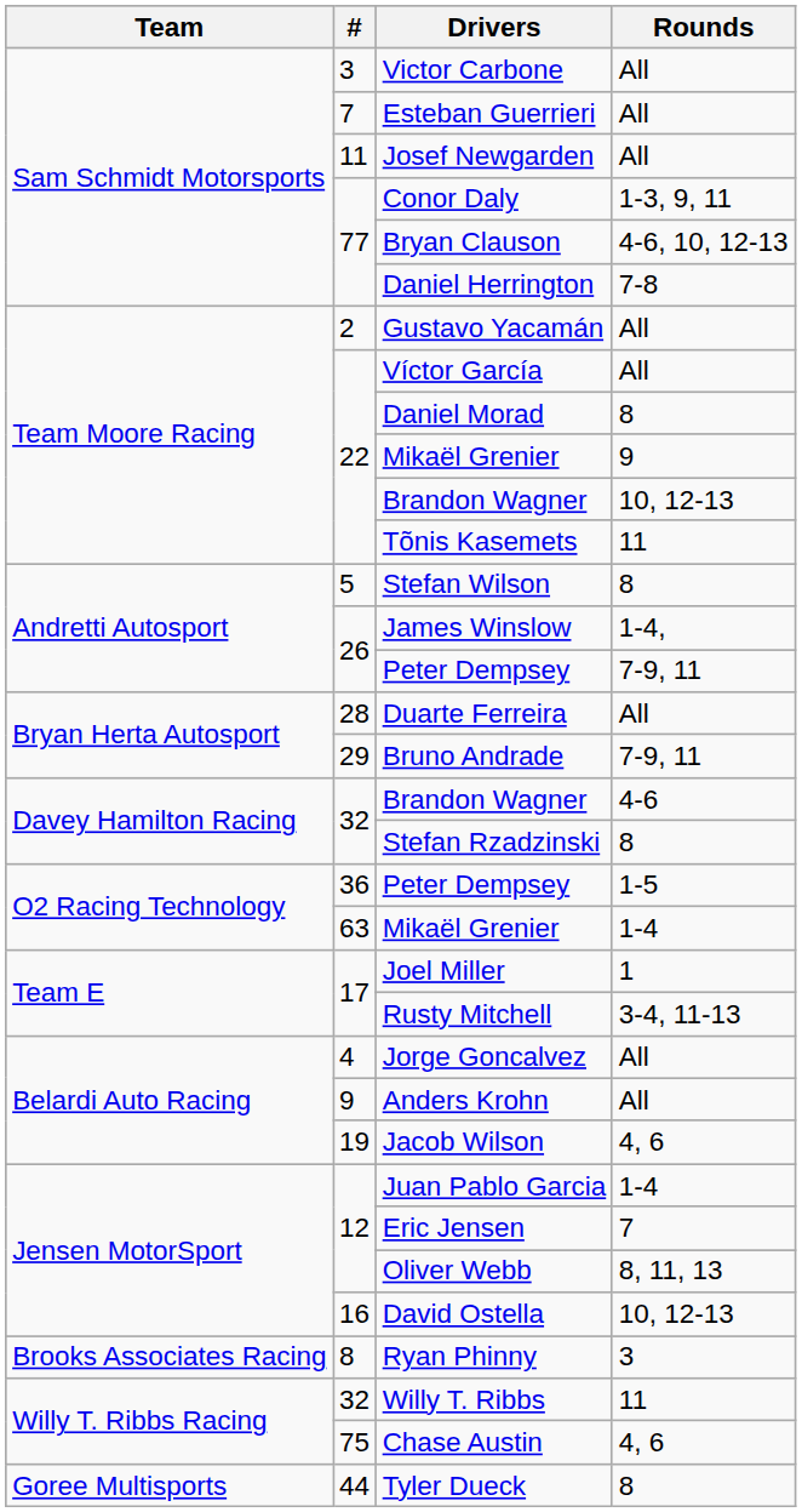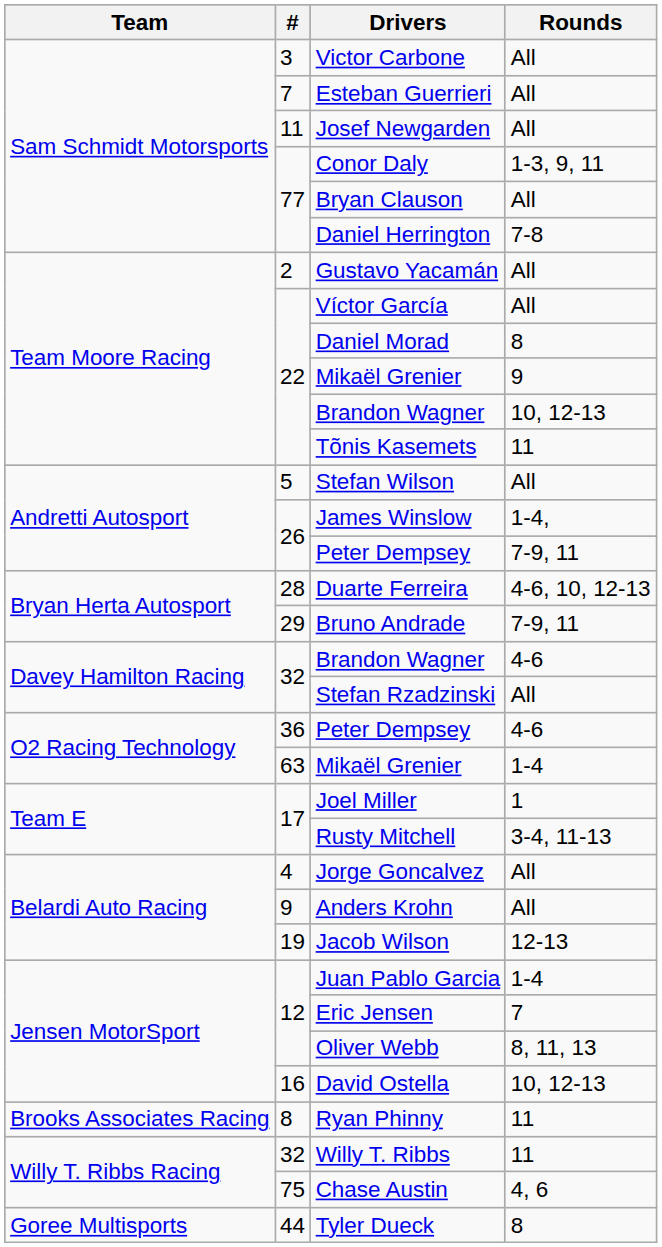 <table class="wikitable" style="font-size:85%">
 <tr>
 <th>Team</th>
 <th>#</th>
 <th>Drivers</th>
 <th>Rounds</th>
 </tr>
 <tr>
 <td rowspan=6> <a href='#'>Sam Schmidt Motorsports</a></td>
 <td>3</td>
 <td nowrap> <a href='#'>Victor Carbone</a></td>
 <td>All</td>
 </tr>
 <tr>
 <td>7</td>
 <td nowrap> <a href='#'>Esteban Guerrieri</a></td>
 <td>All</td>
 </tr>
 <tr>
 <td>11</td>
 <td nowrap> <a href='#'>Josef Newgarden</a></td>
 <td>All</td>
 </tr>
 <tr>
 <td rowspan=3>77</td>
 <td nowrap> <a href='#'>Conor Daly</a></td>
 <td>1-3, 9, 11</td>
 </tr>
 <tr>
 <td nowrap> <a href='#'>Bryan Clauson</a></td>
-<td>4-6, 10, 12-13</td>
+<td>All</td>
 </tr>
 <tr>
 <td nowrap> <a href='#'>Daniel Herrington</a></td>
 <td>7-8</td>
 </tr>
 <tr>
 <td rowspan=6> <a href='#'>Team Moore Racing</a></td>
 <td>2</td>
 <td nowrap> <a href='#'>Gustavo Yacamán</a></td>
 <td>All</td>
 </tr>
 <tr>
 <td rowspan=5>22</td>
 <td nowrap> <a href='#'>Víctor García</a></td>
 <td>All</td>
 </tr>
 <tr>
 <td nowrap> <a href='#'>Daniel Morad</a></td>
 <td>8</td>
 </tr>
 <tr>
 <td nowrap> <a href='#'>Mikaël Grenier</a></td>
 <td>9</td>
 </tr>
 <tr>
 <td nowrap> <a href='#'>Brandon Wagner</a></td>
 <td>10, 12-13</td>
 </tr>
 <tr>
 <td nowrap> <a href='#'>Tõnis Kasemets</a></td>
 <td>11</td>
 </tr>
 <tr>
 <td rowspan=3> <a href='#'>Andretti Autosport</a></td>
 <td>5</td>
 <td nowrap> <a href='#'>Stefan Wilson</a></td>
-<td>8</td>
+<td>All</td>
 </tr>
 <tr>
 <td rowspan=2>26</td>
 <td nowrap> <a href='#'>James Winslow</a></td>
 <td>1-4,</td>
 </tr>
 <tr>
 <td nowrap> <a href='#'>Peter Dempsey</a></td>
 <td>7-9, 11 </td>
 </tr>
 <tr>
 <td rowspan=2> <a href='#'>Bryan Herta Autosport</a></td>
 <td>28</td>
 <td nowrap> <a href='#'>Duarte Ferreira</a></td>
-<td>All</td>
+<td>4-6, 10, 12-13</td>
 </tr>
 <tr>
 <td>29</td>
 <td nowrap> <a href='#'>Bruno Andrade</a></td>
 <td>7-9, 11</td>
 </tr>
 <tr>
 <td rowspan=2> <a href='#'>Davey Hamilton Racing</a></td>
 <td rowspan=2>32</td>
 <td nowrap> <a href='#'>Brandon Wagner</a></td>
 <td>4-6</td>
 </tr>
 <tr>
 <td nowrap> <a href='#'>Stefan Rzadzinski</a></td>
-<td>8</td>
+<td>All</td>
 </tr>
 <tr>
 <td rowspan=2> <a href='#'>O2 Racing Technology</a></td>
 <td>36</td>
 <td nowrap> <a href='#'>Peter Dempsey</a></td>
-<td>1-5</td>
+<td>4-6</td>
 </tr>
 <tr>
 <td>63</td>
 <td nowrap> <a href='#'>Mikaël Grenier</a></td>
 <td>1-4</td>
 </tr>
 <tr>
 <td rowspan=2> <a href='#'>Team E</a></td>
 <td rowspan=2>17</td>
 <td nowrap> <a href='#'>Joel Miller</a></td>
 <td>1</td>
 </tr>
 <tr>
 <td nowrap> <a href='#'>Rusty Mitchell</a></td>
 <td>3-4, 11-13</td>
 </tr>
 <tr>
 <td rowspan=3> <a href='#'>Belardi Auto Racing</a></td>
 <td>4</td>
 <td nowrap> <a href='#'>Jorge Goncalvez</a></td>
 <td>All</td>
 </tr>
 <tr>
 <td>9</td>
 <td nowrap> <a href='#'>Anders Krohn</a></td>
 <td>All</td>
 </tr>
 <tr>
 <td>19</td>
 <td nowrap> <a href='#'>Jacob Wilson</a></td>
-<td>4, 6</td>
+<td>12-13</td>
 </tr>
 <tr>
 <td rowspan=4> <a href='#'>Jensen MotorSport</a></td>
 <td rowspan=3>12</td>
 <td nowrap> <a href='#'>Juan Pablo Garcia</a></td>
 <td>1-4</td>
 </tr>
 <tr>
 <td nowrap> <a href='#'>Eric Jensen</a></td>
 <td>7</td>
 </tr>
 <tr>
 <td nowrap> <a href='#'>Oliver Webb</a></td>
 <td>8, 11, 13</td>
 </tr>
 <tr>
 <td>16</td>
 <td nowrap> <a href='#'>David Ostella</a></td>
 <td>10, 12-13</td>
 </tr>
 <tr>
 <td> <a href='#'>Brooks Associates Racing</a></td>
 <td>8</td>
 <td nowrap> <a href='#'>Ryan Phinny</a></td>
-<td>3</td>
+<td>11</td>
 </tr>
 <tr>
 <td rowspan=2> <a href='#'>Willy T. Ribbs Racing</a></td>
 <td>32</td>
 <td nowrap> <a href='#'>Willy T. Ribbs</a></td>
 <td>11</td>
 </tr>
 <tr>
 <td>75</td>
 <td nowrap> <a href='#'>Chase Austin</a></td>
 <td>4, 6</td>
 </tr>
 <tr>
 <td> <a href='#'>Goree Multisports</a></td>
 <td>44</td>
 <td nowrap> <a href='#'>Tyler Dueck</a></td>
 <td>8</td>
 </tr>
 </table>
